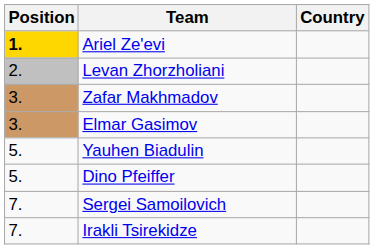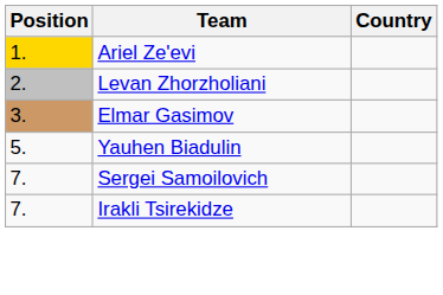 <table class=wikitable>
 <tr>
 <th width=10>Position</th>
 <th width=200>Team</th>
 <th>Country</th>
 </tr>
 <tr>
-<td bgcolor=gold><strong>1.</strong></td>
+<td bgcolor=gold>1.</td>
 <td><a href='#'>Ariel Ze'evi</a></td>
 <td></td>
 </tr>
 <tr>
 <td bgcolor="silver">2.</td>
 <td><a href='#'>Levan Zhorzholiani</a></td>
-<td></td>
-</tr>
-<tr>
-<td bgcolor="CC9966">3.</td>
-<td><a href='#'>Zafar Makhmadov</a></td>
 <td></td>
 </tr>
 <tr>
 <td bgcolor="CC9966">3.</td>
 <td><a href='#'>Elmar Gasimov</a></td>
 <td></td>
 </tr>
 <tr>
 <td>5.</td>
 <td><a href='#'>Yauhen Biadulin</a></td>
 <td></td>
 </tr>
 <tr>
-<td>5.</td>
-<td><a href='#'>Dino Pfeiffer</a></td>
-<td></td>
-</tr>
-<tr>
 <td>7.</td>
 <td><a href='#'>Sergei Samoilovich</a></td>
 <td></td>
 </tr>
 <tr>
 <td>7.</td>
 <td><a href='#'>Irakli Tsirekidze</a></td>
 <td></td>
 </tr>
 </table>
